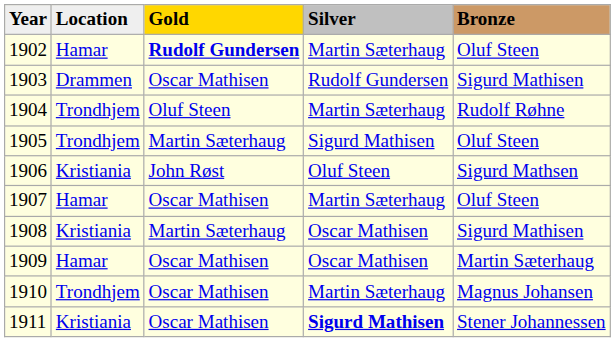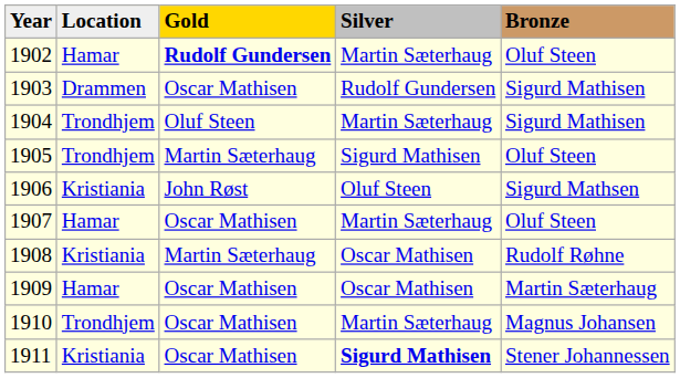 <table class="wikitable" style="background-color:#ffffdf">
 <tr align="left" bgcolor="#efefef">
 <td><strong>Year</strong></td>
 <td><strong>Location</strong></td>
 <td bgcolor=gold><strong>Gold</strong></td>
 <td bgcolor=silver><strong>Silver</strong></td>
 <td bgcolor=cc9966><strong>Bronze</strong></td>
 </tr>
 <tr>
 <td>1902</td>
 <td><a href='#'>Hamar</a></td>
 <td><strong><a href='#'>Rudolf Gundersen</a></strong></td>
 <td><a href='#'>Martin Sæterhaug</a></td>
 <td><a href='#'>Oluf Steen</a></td>
 </tr>
 <tr>
 <td>1903</td>
 <td><a href='#'>Drammen</a></td>
 <td><a href='#'>Oscar Mathisen</a></td>
 <td><a href='#'>Rudolf Gundersen</a></td>
 <td><a href='#'>Sigurd Mathisen</a></td>
 </tr>
 <tr>
 <td>1904</td>
 <td><a href='#'>Trondhjem</a></td>
 <td><a href='#'>Oluf Steen</a></td>
 <td><a href='#'>Martin Sæterhaug</a></td>
-<td><a href='#'>Rudolf Røhne</a></td>
+<td><a href='#'>Sigurd Mathisen</a></td>
 </tr>
 <tr>
 <td>1905</td>
 <td><a href='#'>Trondhjem</a></td>
 <td><a href='#'>Martin Sæterhaug</a></td>
 <td><a href='#'>Sigurd Mathisen</a></td>
 <td><a href='#'>Oluf Steen</a></td>
 </tr>
 <tr>
 <td>1906</td>
 <td><a href='#'>Kristiania</a></td>
 <td><a href='#'>John Røst</a></td>
 <td><a href='#'>Oluf Steen</a></td>
 <td><a href='#'>Sigurd Mathsen</a></td>
 </tr>
 <tr>
 <td>1907</td>
 <td><a href='#'>Hamar</a></td>
 <td><a href='#'>Oscar Mathisen</a></td>
 <td><a href='#'>Martin Sæterhaug</a></td>
 <td><a href='#'>Oluf Steen</a></td>
 </tr>
 <tr>
 <td>1908</td>
 <td><a href='#'>Kristiania</a></td>
 <td><a href='#'>Martin Sæterhaug</a></td>
 <td><a href='#'>Oscar Mathisen</a></td>
-<td><a href='#'>Sigurd Mathisen</a></td>
+<td><a href='#'>Rudolf Røhne</a></td>
 </tr>
 <tr>
 <td>1909</td>
 <td><a href='#'>Hamar</a></td>
 <td><a href='#'>Oscar Mathisen</a></td>
 <td><a href='#'>Oscar Mathisen</a></td>
 <td><a href='#'>Martin Sæterhaug</a></td>
 </tr>
 <tr>
 <td>1910</td>
 <td><a href='#'>Trondhjem</a></td>
 <td><a href='#'>Oscar Mathisen</a></td>
 <td><a href='#'>Martin Sæterhaug</a></td>
 <td><a href='#'>Magnus Johansen</a></td>
 </tr>
 <tr>
 <td>1911</td>
 <td><a href='#'>Kristiania</a></td>
 <td><a href='#'>Oscar Mathisen</a></td>
 <td><strong><a href='#'>Sigurd Mathisen</a></strong></td>
 <td><a href='#'>Stener Johannessen</a></td>
 </tr>
 </table>
